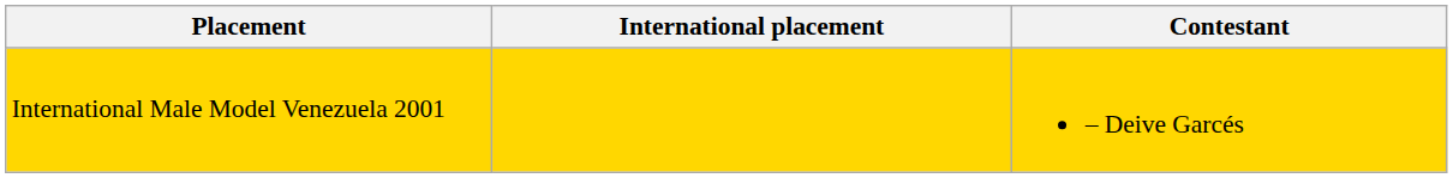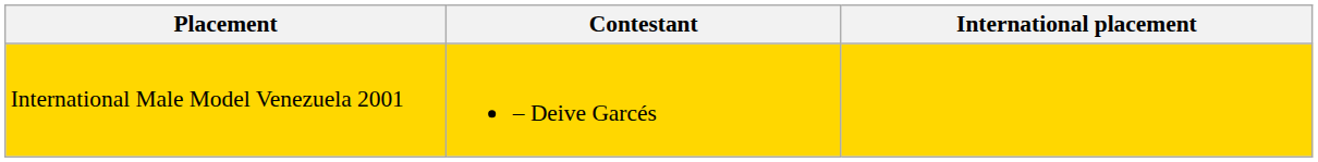 <table class="wikitable sortable" style="font-size: 95%;">
 <tr>
 <th width="280">Placement</th>
+<th width="250">Contestant</th>
 <th width="300">International placement</th>
-<th width="250">Contestant</th>
 </tr>
 <tr style="background:gold;">
 <td>International Male Model Venezuela 2001</td>
+<td><br><ul><li> – Deive Garcés</li></ul></td>
 <td></td>
-<td><br><ul><li> – Deive Garcés</li></ul></td>
 </tr>
 </table>
